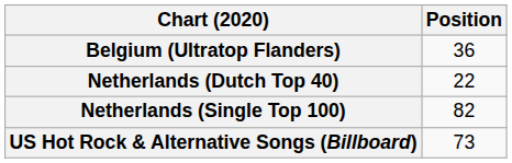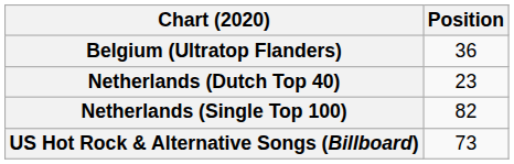 <table class="wikitable sortable plainrowheaders" style="text-align:center">
 <tr>
 <th scope="col">Chart (2020)</th>
 <th scope="col">Position</th>
 </tr>
 <tr>
 <th scope="row">Belgium (Ultratop Flanders)</th>
 <td>36</td>
 </tr>
 <tr>
 <th scope="row">Netherlands (Dutch Top 40)</th>
-<td>22</td>
+<td>23</td>
 </tr>
 <tr>
 <th scope="row">Netherlands (Single Top 100)</th>
 <td>82</td>
 </tr>
 <tr>
 <th scope="row">US Hot Rock & Alternative Songs (<em>Billboard</em>)</th>
 <td>73</td>
 </tr>
 </table>
